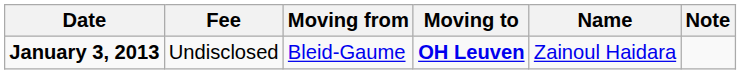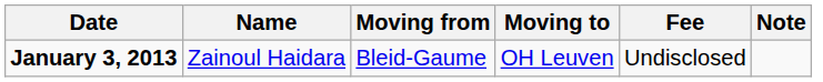 <table class="wikitable sortable">
 <tr>
 <th>Date</th>
-<th>Fee</th>
+<th>Name</th>
 <th>Moving from</th>
 <th>Moving to</th>
-<th>Name</th>
+<th>Fee</th>
 <th>Note</th>
 </tr>
 <tr>
 <td><strong>January 3, 2013</strong></td>
+<td> <a href='#'>Zainoul Haidara</a></td>
+<td> <a href='#'>Bleid-Gaume</a></td>
+<td> <a href='#'>OH Leuven</a></td>
 <td>Undisclosed </td>
-<td> <a href='#'>Bleid-Gaume</a></td>
-<td><strong> <a href='#'>OH Leuven</a></strong></td>
-<td> <a href='#'>Zainoul Haidara</a></td>
 <td></td>
 </tr>
 </table>
